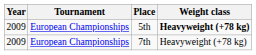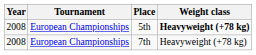 <table class=wikitable>
 <tr>
 <th>Year</th>
 <th>Tournament</th>
 <th>Place</th>
 <th>Weight class</th>
 </tr>
 <tr>
-<td>2009</td>
+<td>2008</td>
 <td><a href='#'>European Championships</a></td>
 <td align="center">5th</td>
 <td><strong>Heavyweight (+78 kg)</strong></td>
 </tr>
 <tr>
-<td>2009</td>
+<td>2008</td>
 <td><a href='#'>European Championships</a></td>
 <td align="center">7th</td>
 <td>Heavyweight (+78 kg)</td>
 </tr>
 </table>
